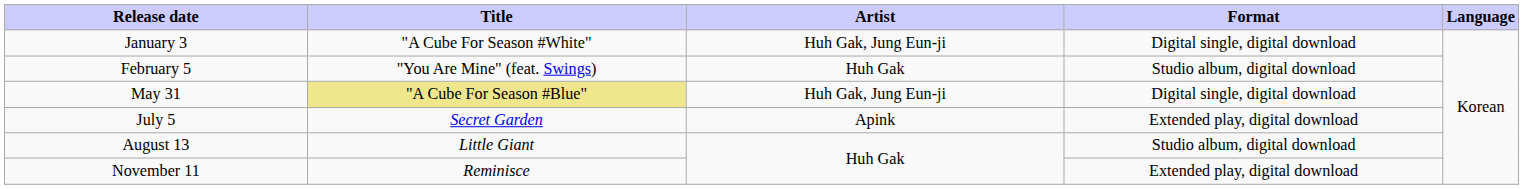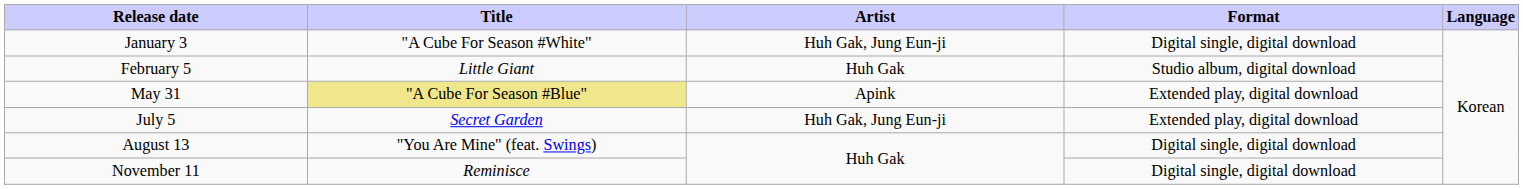 <table class="wikitable" style="text-align:center">
 <tr>
 <th style="background:#CCF" width=20%>Release date</th>
 <th style="background:#CCF" width=25%>Title</th>
 <th style="background:#CCF" width=25%>Artist</th>
 <th style="background:#CCF" width=25%>Format</th>
 <th style="background:#CCF" width=25%>Language</th>
 </tr>
 <tr>
 <td>January 3</td>
 <td>"A Cube For Season #White"</td>
 <td>Huh Gak, Jung Eun-ji</td>
 <td>Digital single, digital download</td>
 <td rowspan="6">Korean</td>
 </tr>
 <tr>
 <td>February 5</td>
-<td>"You Are Mine" (feat. <a href='#'>Swings</a>)</td>
+<td><em>Little Giant</em></td>
 <td>Huh Gak</td>
 <td>Studio album, digital download</td>
 </tr>
 <tr>
 <td>May 31</td>
 <td style="background: khaki;">"A Cube For Season #Blue"</td>
-<td>Huh Gak, Jung Eun-ji</td>
-<td>Digital single, digital download</td>
+<td>Apink</td>
+<td>Extended play, digital download</td>
 </tr>
 <tr>
 <td>July 5</td>
 <td><em><a href='#'>Secret Garden</a></em></td>
-<td>Apink</td>
+<td>Huh Gak, Jung Eun-ji</td>
 <td>Extended play, digital download</td>
 </tr>
 <tr>
 <td>August 13</td>
-<td><em>Little Giant</em></td>
+<td>"You Are Mine" (feat. <a href='#'>Swings</a>)</td>
 <td rowspan="2">Huh Gak</td>
-<td>Studio album, digital download</td>
+<td>Digital single, digital download</td>
 </tr>
 <tr>
 <td>November 11</td>
 <td><em>Reminisce</em></td>
-<td>Extended play, digital download</td>
+<td>Digital single, digital download</td>
 </tr>
 </table>
